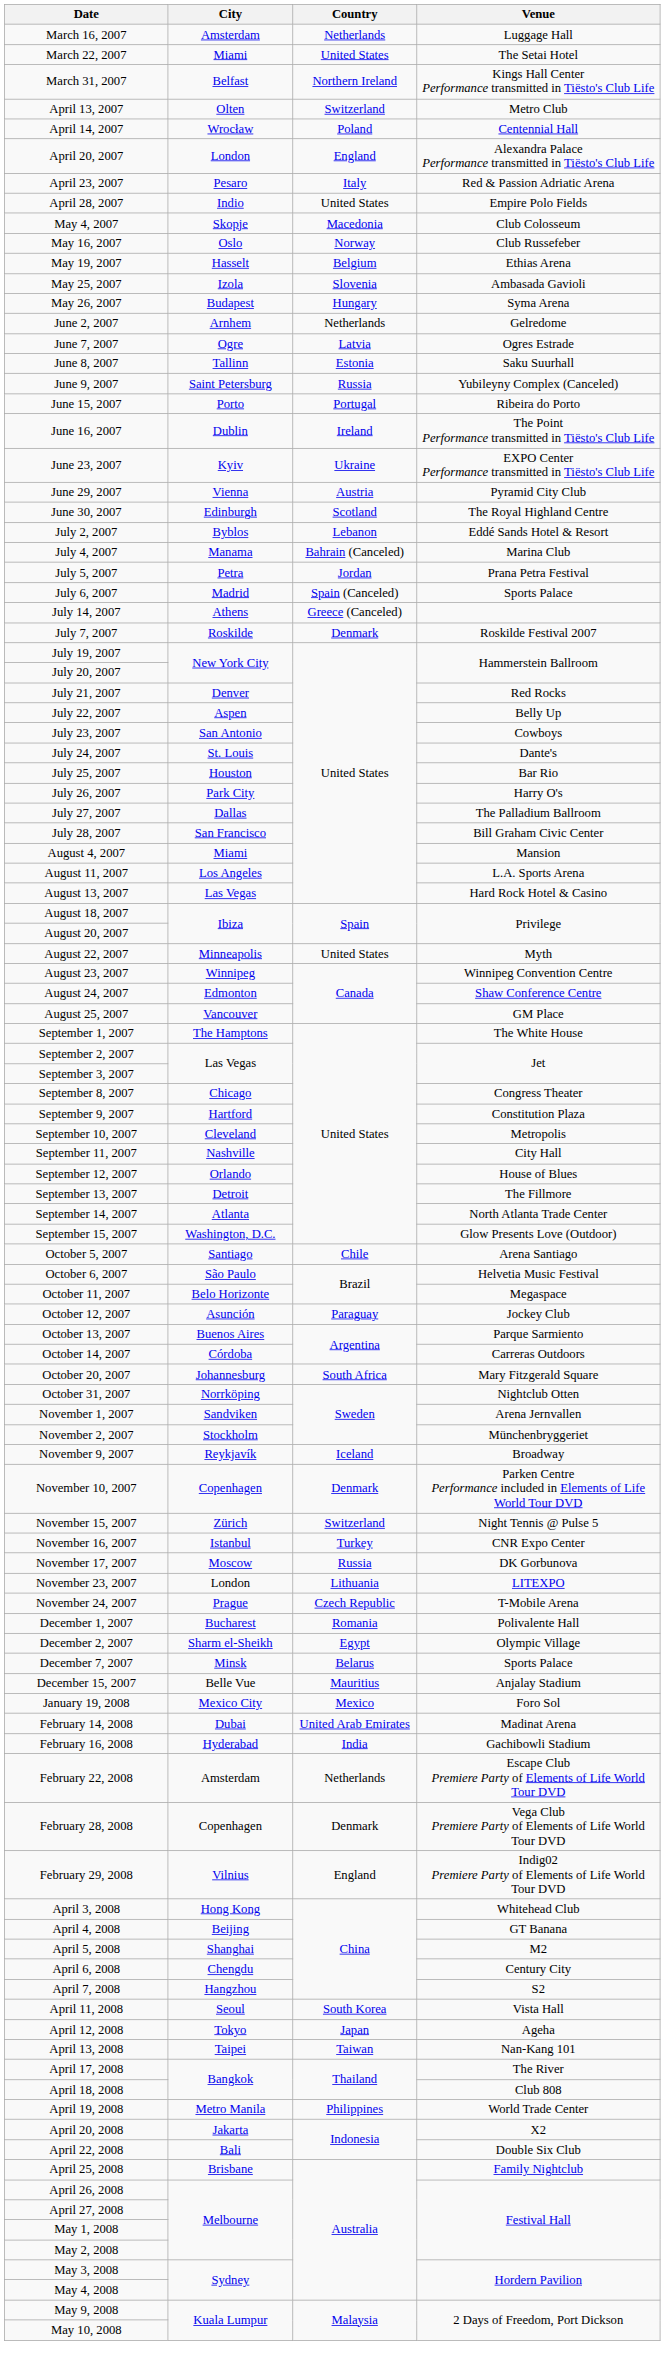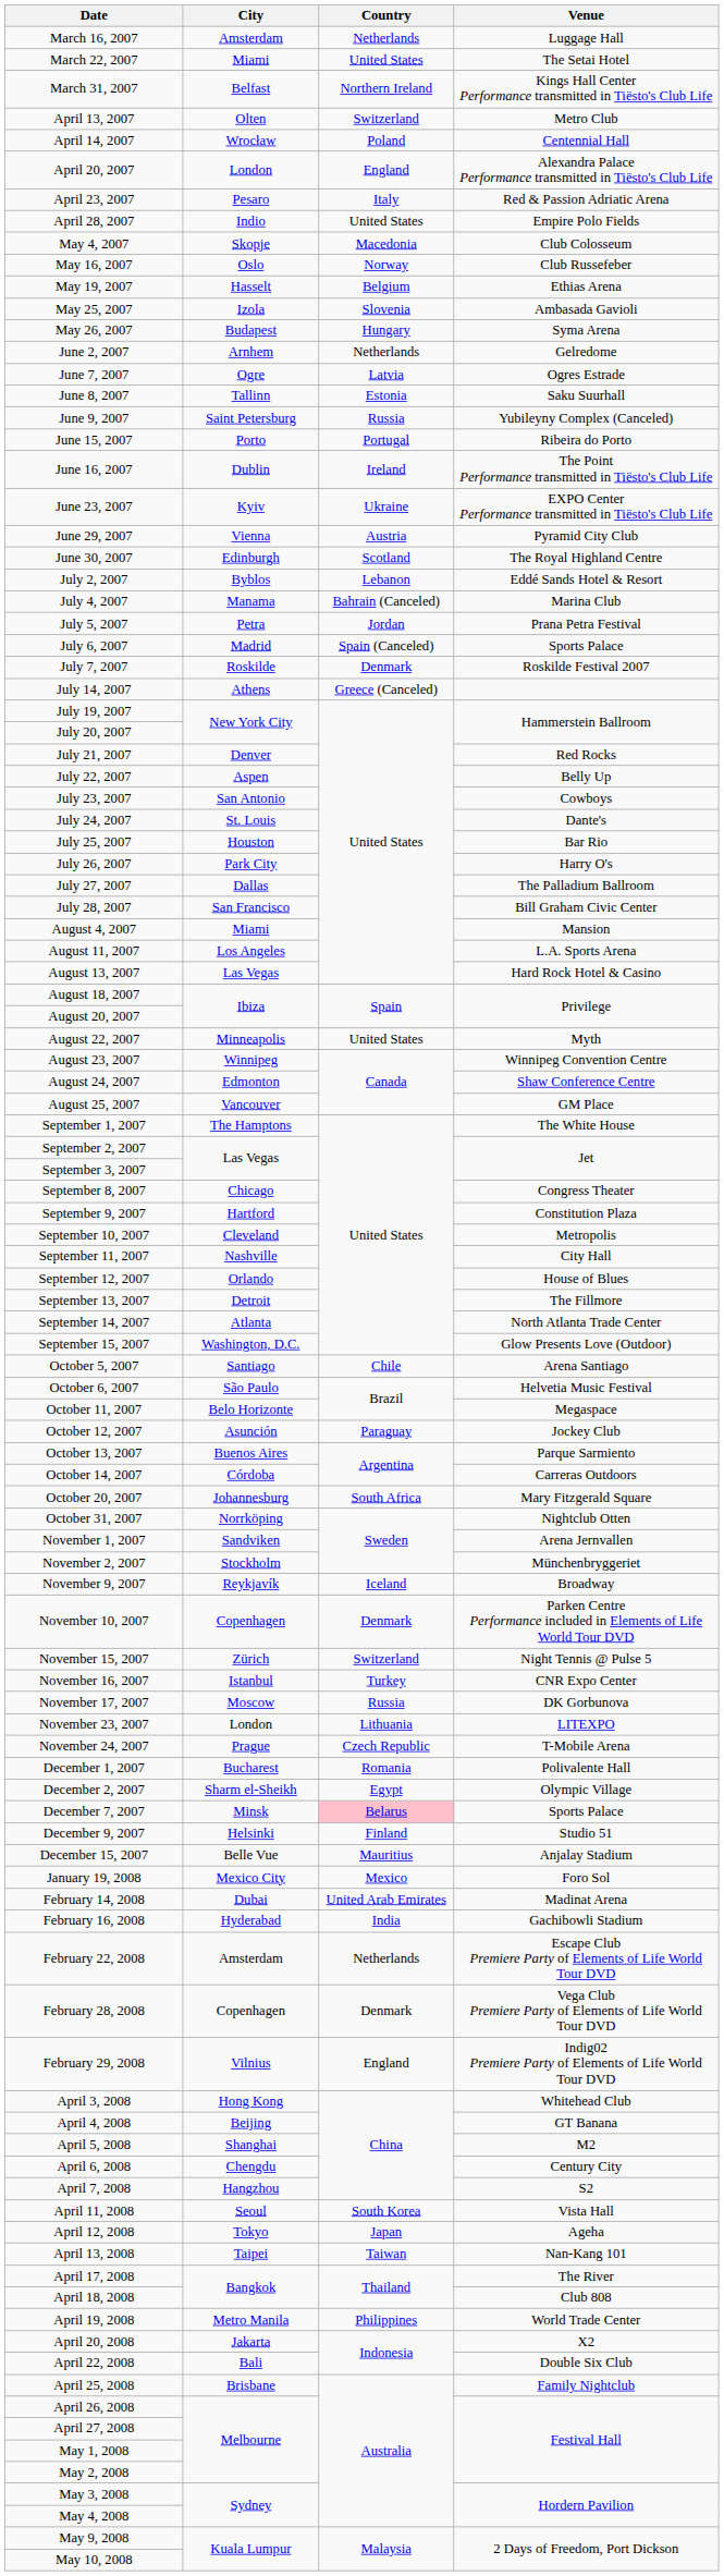 <table class="wikitable" style="text-align:center;">
 <tr>
 <th width="200">Date</th>
 <th width="150">City</th>
 <th width="150">Country</th>
 <th width="300">Venue</th>
 </tr>
 <tr>
 <td>March 16, 2007</td>
 <td><a href='#'>Amsterdam</a></td>
 <td><a href='#'>Netherlands</a></td>
 <td>Luggage Hall</td>
 </tr>
 <tr>
 <td>March 22, 2007</td>
 <td><a href='#'>Miami</a></td>
 <td><a href='#'>United States</a></td>
 <td>The Setai Hotel</td>
 </tr>
 <tr>
 <td>March 31, 2007</td>
 <td><a href='#'>Belfast</a></td>
 <td><a href='#'>Northern Ireland</a></td>
 <td>Kings Hall Center<br><span><em>Performance</em> transmitted in <a href='#'>Tiësto's Club Life</a></span></td>
 </tr>
 <tr>
 <td>April 13, 2007</td>
 <td><a href='#'>Olten</a></td>
 <td><a href='#'>Switzerland</a></td>
 <td>Metro Club</td>
 </tr>
 <tr>
 <td>April 14, 2007</td>
 <td><a href='#'>Wrocław</a></td>
 <td><a href='#'>Poland</a></td>
 <td><a href='#'>Centennial Hall</a></td>
 </tr>
 <tr>
 <td>April 20, 2007</td>
 <td><a href='#'>London</a></td>
 <td><a href='#'>England</a></td>
 <td>Alexandra Palace<br><span><em>Performance</em> transmitted in <a href='#'>Tiësto's Club Life</a></span></td>
 </tr>
 <tr>
 <td>April 23, 2007</td>
 <td><a href='#'>Pesaro</a></td>
 <td><a href='#'>Italy</a></td>
 <td>Red & Passion Adriatic Arena</td>
 </tr>
 <tr>
 <td>April 28, 2007</td>
 <td><a href='#'>Indio</a></td>
 <td>United States</td>
 <td>Empire Polo Fields</td>
 </tr>
 <tr>
 <td>May 4, 2007</td>
 <td><a href='#'>Skopje</a></td>
 <td><a href='#'>Macedonia</a></td>
 <td>Club Colosseum</td>
 </tr>
 <tr>
 <td>May 16, 2007</td>
 <td><a href='#'>Oslo</a></td>
 <td><a href='#'>Norway</a></td>
 <td>Club Russefeber</td>
 </tr>
 <tr>
 <td>May 19, 2007</td>
 <td><a href='#'>Hasselt</a></td>
 <td><a href='#'>Belgium</a></td>
 <td>Ethias Arena</td>
 </tr>
 <tr>
 <td>May 25, 2007</td>
 <td><a href='#'>Izola</a></td>
 <td><a href='#'>Slovenia</a></td>
 <td>Ambasada Gavioli</td>
 </tr>
 <tr>
 <td>May 26, 2007</td>
 <td><a href='#'>Budapest</a></td>
 <td><a href='#'>Hungary</a></td>
 <td>Syma Arena</td>
 </tr>
 <tr>
 <td>June 2, 2007</td>
 <td><a href='#'>Arnhem</a></td>
 <td>Netherlands</td>
 <td>Gelredome</td>
 </tr>
 <tr>
 <td>June 7, 2007</td>
 <td><a href='#'>Ogre</a></td>
 <td><a href='#'>Latvia</a></td>
 <td>Ogres Estrade</td>
 </tr>
 <tr>
 <td>June 8, 2007</td>
 <td><a href='#'>Tallinn</a></td>
 <td><a href='#'>Estonia</a></td>
 <td>Saku Suurhall</td>
 </tr>
 <tr>
 <td>June 9, 2007</td>
 <td><a href='#'>Saint Petersburg</a></td>
 <td><a href='#'>Russia</a></td>
 <td>Yubileyny Complex <span>(Canceled)</span></td>
 </tr>
 <tr>
 <td>June 15, 2007</td>
 <td><a href='#'>Porto</a></td>
 <td><a href='#'>Portugal</a></td>
 <td>Ribeira do Porto</td>
 </tr>
 <tr>
 <td>June 16, 2007</td>
 <td><a href='#'>Dublin</a></td>
 <td><a href='#'>Ireland</a></td>
 <td>The Point<br><span><em>Performance</em> transmitted in <a href='#'>Tiësto's Club Life</a></span></td>
 </tr>
 <tr>
 <td>June 23, 2007</td>
 <td><a href='#'>Kyiv</a></td>
 <td><a href='#'>Ukraine</a></td>
 <td>EXPO Center<br><span><em>Performance</em> transmitted in <a href='#'>Tiësto's Club Life</a></span></td>
 </tr>
 <tr>
 <td>June 29, 2007</td>
 <td><a href='#'>Vienna</a></td>
 <td><a href='#'>Austria</a></td>
 <td>Pyramid City Club</td>
 </tr>
 <tr>
 <td>June 30, 2007</td>
 <td><a href='#'>Edinburgh</a></td>
 <td><a href='#'>Scotland</a></td>
 <td>The Royal Highland Centre</td>
 </tr>
 <tr>
 <td>July 2, 2007</td>
 <td><a href='#'>Byblos</a></td>
 <td><a href='#'>Lebanon</a></td>
 <td>Eddé Sands Hotel & Resort</td>
 </tr>
 <tr>
 <td>July 4, 2007</td>
 <td><a href='#'>Manama</a></td>
 <td><a href='#'>Bahrain</a> <span>(Canceled)</span></td>
 <td>Marina Club</td>
 </tr>
 <tr>
 <td>July 5, 2007</td>
 <td><a href='#'>Petra</a></td>
 <td><a href='#'>Jordan</a></td>
 <td>Prana Petra Festival</td>
 </tr>
 <tr>
 <td>July 6, 2007</td>
 <td><a href='#'>Madrid</a></td>
 <td><a href='#'>Spain</a> <span>(Canceled)</span></td>
 <td>Sports Palace</td>
 </tr>
 <tr>
+<td>July 7, 2007</td>
+<td><a href='#'>Roskilde</a></td>
+<td><a href='#'>Denmark</a></td>
+<td>Roskilde Festival 2007</td>
+</tr>
+<tr>
 <td>July 14, 2007</td>
 <td><a href='#'>Athens</a></td>
 <td><a href='#'>Greece</a> <span>(Canceled)</span></td>
 <td></td>
-</tr>
-<tr>
-<td>July 7, 2007</td>
-<td><a href='#'>Roskilde</a></td>
-<td><a href='#'>Denmark</a></td>
-<td>Roskilde Festival 2007</td>
 </tr>
 <tr>
 <td>July 19, 2007</td>
 <td rowspan="2"><a href='#'>New York City</a></td>
 <td rowspan="13">United States</td>
 <td rowspan="2">Hammerstein Ballroom</td>
 </tr>
 <tr>
 <td>July 20, 2007</td>
 </tr>
 <tr>
 <td>July 21, 2007</td>
 <td><a href='#'>Denver</a></td>
 <td>Red Rocks</td>
 </tr>
 <tr>
 <td>July 22, 2007</td>
 <td><a href='#'>Aspen</a></td>
 <td>Belly Up</td>
 </tr>
 <tr>
 <td>July 23, 2007</td>
 <td><a href='#'>San Antonio</a></td>
 <td>Cowboys</td>
 </tr>
 <tr>
 <td>July 24, 2007</td>
 <td><a href='#'>St. Louis</a></td>
 <td>Dante's</td>
 </tr>
 <tr>
 <td>July 25, 2007</td>
 <td><a href='#'>Houston</a></td>
 <td>Bar Rio</td>
 </tr>
 <tr>
 <td>July 26, 2007</td>
 <td><a href='#'>Park City</a></td>
 <td>Harry O's</td>
 </tr>
 <tr>
 <td>July 27, 2007</td>
 <td><a href='#'>Dallas</a></td>
 <td>The Palladium Ballroom</td>
 </tr>
 <tr>
 <td>July 28, 2007</td>
 <td><a href='#'>San Francisco</a></td>
 <td>Bill Graham Civic Center</td>
 </tr>
 <tr>
 <td>August 4, 2007</td>
 <td><a href='#'>Miami</a></td>
 <td>Mansion</td>
 </tr>
 <tr>
 <td>August 11, 2007</td>
 <td><a href='#'>Los Angeles</a></td>
 <td>L.A. Sports Arena</td>
 </tr>
 <tr>
 <td>August 13, 2007</td>
 <td><a href='#'>Las Vegas</a></td>
 <td>Hard Rock Hotel & Casino</td>
 </tr>
 <tr>
 <td>August 18, 2007</td>
 <td rowspan="2"><a href='#'>Ibiza</a></td>
 <td rowspan="2"><a href='#'>Spain</a></td>
 <td rowspan="2">Privilege</td>
 </tr>
 <tr>
 <td>August 20, 2007</td>
 </tr>
 <tr>
 <td>August 22, 2007</td>
 <td><a href='#'>Minneapolis</a></td>
 <td>United States</td>
 <td>Myth</td>
 </tr>
 <tr>
 <td>August 23, 2007</td>
 <td><a href='#'>Winnipeg</a></td>
 <td rowspan="3"><a href='#'>Canada</a></td>
 <td>Winnipeg Convention Centre</td>
 </tr>
 <tr>
 <td>August 24, 2007</td>
 <td><a href='#'>Edmonton</a></td>
 <td><a href='#'>Shaw Conference Centre</a></td>
 </tr>
 <tr>
 <td>August 25, 2007</td>
 <td><a href='#'>Vancouver</a></td>
 <td>GM Place</td>
 </tr>
 <tr>
 <td>September 1, 2007</td>
 <td><a href='#'>The Hamptons</a></td>
 <td rowspan="11">United States</td>
 <td>The White House</td>
 </tr>
 <tr>
 <td>September 2, 2007</td>
 <td rowspan="2">Las Vegas</td>
 <td rowspan="2">Jet</td>
 </tr>
 <tr>
 <td>September 3, 2007</td>
 </tr>
 <tr>
 <td>September 8, 2007</td>
 <td><a href='#'>Chicago</a></td>
 <td>Congress Theater</td>
 </tr>
 <tr>
 <td>September 9, 2007</td>
 <td><a href='#'>Hartford</a></td>
 <td>Constitution Plaza</td>
 </tr>
 <tr>
 <td>September 10, 2007</td>
 <td><a href='#'>Cleveland</a></td>
 <td>Metropolis</td>
 </tr>
 <tr>
 <td>September 11, 2007</td>
 <td><a href='#'>Nashville</a></td>
 <td>City Hall</td>
 </tr>
 <tr>
 <td>September 12, 2007</td>
 <td><a href='#'>Orlando</a></td>
 <td>House of Blues</td>
 </tr>
 <tr>
 <td>September 13, 2007</td>
 <td><a href='#'>Detroit</a></td>
 <td>The Fillmore</td>
 </tr>
 <tr>
 <td>September 14, 2007</td>
 <td><a href='#'>Atlanta</a></td>
 <td>North Atlanta Trade Center</td>
 </tr>
 <tr>
 <td>September 15, 2007</td>
 <td><a href='#'>Washington, D.C.</a></td>
 <td>Glow Presents Love (Outdoor)</td>
 </tr>
 <tr>
 <td>October 5, 2007</td>
 <td><a href='#'>Santiago</a></td>
 <td><a href='#'>Chile</a></td>
 <td>Arena Santiago</td>
 </tr>
 <tr>
 <td>October 6, 2007</td>
 <td><a href='#'>São Paulo</a></td>
 <td rowspan="2">Brazil</td>
 <td>Helvetia Music Festival</td>
 </tr>
 <tr>
 <td>October 11, 2007</td>
 <td><a href='#'>Belo Horizonte</a></td>
 <td>Megaspace</td>
 </tr>
 <tr>
 <td>October 12, 2007</td>
 <td><a href='#'>Asunción</a></td>
 <td><a href='#'>Paraguay</a></td>
 <td>Jockey Club</td>
 </tr>
 <tr>
 <td>October 13, 2007</td>
 <td><a href='#'>Buenos Aires</a></td>
 <td rowspan="2"><a href='#'>Argentina</a></td>
 <td>Parque Sarmiento</td>
 </tr>
 <tr>
 <td>October 14, 2007</td>
 <td><a href='#'>Córdoba</a></td>
 <td>Carreras Outdoors</td>
 </tr>
 <tr>
 <td>October 20, 2007</td>
 <td><a href='#'>Johannesburg</a></td>
 <td><a href='#'>South Africa</a></td>
 <td>Mary Fitzgerald Square</td>
 </tr>
 <tr>
 <td>October 31, 2007</td>
 <td><a href='#'>Norrköping</a></td>
 <td rowspan="3"><a href='#'>Sweden</a></td>
 <td>Nightclub Otten</td>
 </tr>
 <tr>
 <td>November 1, 2007</td>
 <td><a href='#'>Sandviken</a></td>
 <td>Arena Jernvallen</td>
 </tr>
 <tr>
 <td>November 2, 2007</td>
 <td><a href='#'>Stockholm</a></td>
 <td>Münchenbryggeriet</td>
 </tr>
 <tr>
 <td>November 9, 2007</td>
 <td><a href='#'>Reykjavík</a></td>
 <td><a href='#'>Iceland</a></td>
 <td>Broadway</td>
 </tr>
 <tr>
 <td>November 10, 2007</td>
 <td><a href='#'>Copenhagen</a></td>
 <td><a href='#'>Denmark</a></td>
 <td>Parken Centre<br><span><em>Performance</em> included in <a href='#'>Elements of Life World Tour DVD</a></span></td>
 </tr>
 <tr>
 <td>November 15, 2007</td>
 <td><a href='#'>Zürich</a></td>
 <td><a href='#'>Switzerland</a></td>
 <td>Night Tennis @ Pulse 5</td>
 </tr>
 <tr>
 <td>November 16, 2007</td>
 <td><a href='#'>Istanbul</a></td>
 <td><a href='#'>Turkey</a></td>
 <td>CNR Expo Center</td>
 </tr>
 <tr>
 <td>November 17, 2007</td>
 <td><a href='#'>Moscow</a></td>
 <td><a href='#'>Russia</a></td>
 <td>DK Gorbunova</td>
 </tr>
 <tr>
 <td>November 23, 2007</td>
 <td>London</td>
 <td><a href='#'>Lithuania</a></td>
 <td><a href='#'>LITEXPO</a></td>
 </tr>
 <tr>
 <td>November 24, 2007</td>
 <td><a href='#'>Prague</a></td>
 <td><a href='#'>Czech Republic</a></td>
 <td>T-Mobile Arena</td>
 </tr>
 <tr>
 <td>December 1, 2007</td>
 <td><a href='#'>Bucharest</a></td>
 <td><a href='#'>Romania</a></td>
 <td>Polivalente Hall</td>
 </tr>
 <tr>
 <td>December 2, 2007</td>
 <td><a href='#'>Sharm el-Sheikh</a></td>
 <td><a href='#'>Egypt</a></td>
 <td>Olympic Village</td>
 </tr>
 <tr>
 <td>December 7, 2007</td>
 <td><a href='#'>Minsk</a></td>
-<td><a href='#'>Belarus</a></td>
+<td style="background: pink;"><a href='#'>Belarus</a></td>
 <td>Sports Palace</td>
+</tr>
+<tr>
+<td>December 9, 2007</td>
+<td><a href='#'>Helsinki</a></td>
+<td><a href='#'>Finland</a></td>
+<td>Studio 51</td>
 </tr>
 <tr>
 <td>December 15, 2007</td>
 <td>Belle Vue</td>
 <td><a href='#'>Mauritius</a></td>
 <td>Anjalay Stadium</td>
 </tr>
 <tr>
 <td>January 19, 2008</td>
 <td><a href='#'>Mexico City</a></td>
 <td><a href='#'>Mexico</a></td>
 <td>Foro Sol</td>
 </tr>
 <tr>
 <td>February 14, 2008</td>
 <td><a href='#'>Dubai</a></td>
 <td><a href='#'>United Arab Emirates</a></td>
 <td>Madinat Arena</td>
 </tr>
 <tr>
 <td>February 16, 2008</td>
 <td><a href='#'>Hyderabad</a></td>
 <td><a href='#'>India</a></td>
 <td>Gachibowli Stadium</td>
 </tr>
 <tr>
 <td>February 22, 2008</td>
 <td>Amsterdam</td>
 <td>Netherlands</td>
 <td>Escape Club<br><span><em>Premiere Party</em> of <a href='#'>Elements of Life World Tour DVD</a></span></td>
 </tr>
 <tr>
 <td>February 28, 2008</td>
 <td>Copenhagen</td>
 <td>Denmark</td>
 <td>Vega Club<br><span><em>Premiere Party</em> of Elements of Life World Tour DVD</span></td>
 </tr>
 <tr>
 <td>February 29, 2008</td>
 <td><a href='#'>Vilnius</a></td>
 <td>England</td>
 <td>Indig02<br><span><em>Premiere Party</em> of Elements of Life World Tour DVD</span></td>
 </tr>
 <tr>
 <td>April 3, 2008</td>
 <td><a href='#'>Hong Kong</a></td>
 <td rowspan="5"><a href='#'>China</a></td>
 <td>Whitehead Club</td>
 </tr>
 <tr>
 <td>April 4, 2008</td>
 <td><a href='#'>Beijing</a></td>
 <td>GT Banana</td>
 </tr>
 <tr>
 <td>April 5, 2008</td>
 <td><a href='#'>Shanghai</a></td>
 <td>M2</td>
 </tr>
 <tr>
 <td>April 6, 2008</td>
 <td><a href='#'>Chengdu</a></td>
 <td>Century City</td>
 </tr>
 <tr>
 <td>April 7, 2008</td>
 <td><a href='#'>Hangzhou</a></td>
 <td>S2</td>
 </tr>
 <tr>
 <td>April 11, 2008</td>
 <td><a href='#'>Seoul</a></td>
 <td><a href='#'>South Korea</a></td>
 <td>Vista Hall</td>
 </tr>
 <tr>
 <td>April 12, 2008</td>
 <td><a href='#'>Tokyo</a></td>
 <td><a href='#'>Japan</a></td>
 <td>Ageha</td>
 </tr>
 <tr>
 <td>April 13, 2008</td>
 <td><a href='#'>Taipei</a></td>
 <td><a href='#'>Taiwan</a></td>
 <td>Nan-Kang 101</td>
 </tr>
 <tr>
 <td>April 17, 2008</td>
 <td rowspan="2"><a href='#'>Bangkok</a></td>
 <td rowspan="2"><a href='#'>Thailand</a></td>
 <td>The River</td>
 </tr>
 <tr>
 <td>April 18, 2008</td>
 <td>Club 808</td>
 </tr>
 <tr>
 <td>April 19, 2008</td>
 <td><a href='#'>Metro Manila</a></td>
 <td><a href='#'>Philippines</a></td>
 <td>World Trade Center</td>
 </tr>
 <tr>
 <td>April 20, 2008</td>
 <td><a href='#'>Jakarta</a></td>
 <td rowspan="2"><a href='#'>Indonesia</a></td>
 <td>X2</td>
 </tr>
 <tr>
 <td>April 22, 2008</td>
 <td><a href='#'>Bali</a></td>
 <td>Double Six Club</td>
 </tr>
 <tr>
 <td>April 25, 2008</td>
 <td><a href='#'>Brisbane</a></td>
 <td rowspan="7"><a href='#'>Australia</a></td>
 <td><a href='#'>Family Nightclub</a></td>
 </tr>
 <tr>
 <td>April 26, 2008</td>
 <td rowspan="4"><a href='#'>Melbourne</a></td>
 <td rowspan="4"><a href='#'>Festival Hall</a></td>
 </tr>
 <tr>
 <td>April 27, 2008</td>
 </tr>
 <tr>
 <td>May 1, 2008</td>
 </tr>
 <tr>
 <td>May 2, 2008</td>
 </tr>
 <tr>
 <td>May 3, 2008</td>
 <td rowspan="2"><a href='#'>Sydney</a></td>
 <td rowspan="2"><a href='#'>Hordern Pavilion</a></td>
 </tr>
 <tr>
 <td>May 4, 2008</td>
 </tr>
 <tr>
 <td>May 9, 2008</td>
 <td rowspan="2"><a href='#'>Kuala Lumpur</a></td>
 <td rowspan="2"><a href='#'>Malaysia</a></td>
 <td rowspan="2">2 Days of Freedom, Port Dickson</td>
 </tr>
 <tr>
 <td>May 10, 2008</td>
 </tr>
 </table>
